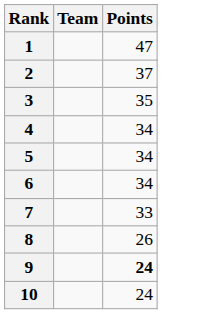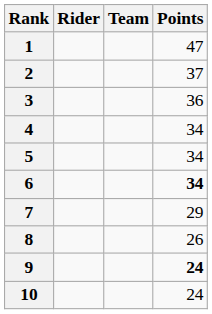 <table class="wikitable" margin-bottom:0;">
 <tr>
 <th scope="col">Rank</th>
+<th scope="col">Rider</th>
 <th scope="col">Team</th>
 <th scope="col">Points</th>
 </tr>
 <tr>
 <th scope="row">1</th>
+<td> </td>
 <td></td>
 <td align="right">47</td>
 </tr>
 <tr>
 <th scope="row">2</th>
 <td></td>
+<td></td>
 <td align="right">37</td>
 </tr>
 <tr>
 <th scope="row">3</th>
 <td></td>
-<td align="right">35</td>
+<td></td>
+<td align="right">36</td>
 </tr>
 <tr>
 <th scope="row">4</th>
+<td></td>
 <td></td>
 <td align="right">34</td>
 </tr>
 <tr>
 <th scope="row">5</th>
 <td></td>
+<td></td>
 <td align="right">34</td>
 </tr>
 <tr>
 <th scope="row">6</th>
 <td></td>
-<td align="right">34</td>
+<td></td>
+<td align="right"><strong>34</strong></td>
 </tr>
 <tr>
 <th scope="row">7</th>
+<td> </td>
 <td></td>
-<td align="right">33</td>
+<td align="right">29</td>
 </tr>
 <tr>
 <th scope="row">8</th>
+<td></td>
 <td></td>
 <td align="right">26</td>
 </tr>
 <tr>
 <th scope="row">9</th>
 <td></td>
+<td></td>
 <td align="right"><strong>24</strong></td>
 </tr>
 <tr>
 <th scope="row">10</th>
 <td></td>
+<td></td>
 <td align="right">24</td>
 </tr>
 </table>
